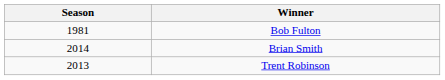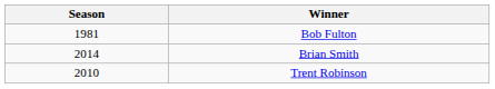 <table class="wikitable" width="50%" style="text-align: center;">
 <tr>
 <th>Season</th>
 <th>Winner</th>
 </tr>
 <tr>
 <td>1981</td>
 <td><a href='#'>Bob Fulton</a></td>
 </tr>
 <tr>
 <td>2014</td>
 <td><a href='#'>Brian Smith</a></td>
 </tr>
 <tr>
-<td>2013</td>
+<td>2010</td>
 <td><a href='#'>Trent Robinson</a></td>
 </tr>
 </table>
